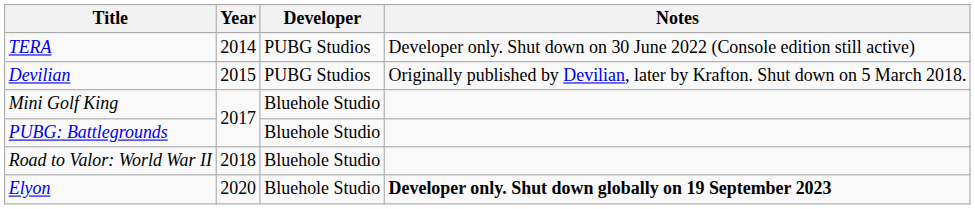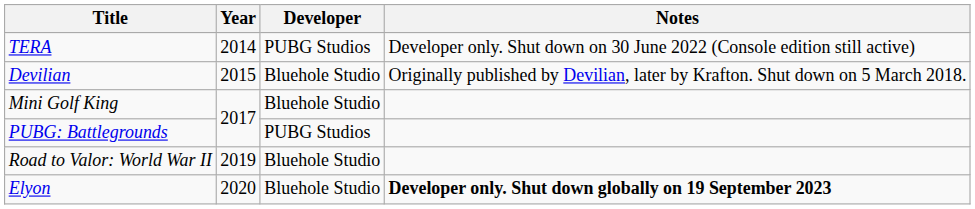 <table class="wikitable">
 <tr>
 <th scope="col">Title</th>
 <th scope="col">Year</th>
 <th scope="col">Developer</th>
 <th scope="col">Notes</th>
 </tr>
 <tr>
 <td><em><a href='#'>TERA</a></em></td>
 <td>2014</td>
 <td>PUBG Studios</td>
 <td>Developer only. Shut down on 30 June 2022 (Console edition still active)</td>
 </tr>
 <tr>
 <td><em><a href='#'>Devilian</a></em></td>
 <td>2015</td>
-<td>PUBG Studios</td>
+<td>Bluehole Studio</td>
 <td>Originally published by <a href='#'>Devilian</a>, later by Krafton. Shut down on 5 March 2018.</td>
 </tr>
 <tr>
 <td><em>Mini Golf King</em></td>
 <td rowspan="2">2017</td>
 <td>Bluehole Studio</td>
 <td></td>
 </tr>
 <tr>
 <td><em><a href='#'>PUBG: Battlegrounds</a></em></td>
-<td>Bluehole Studio</td>
+<td>PUBG Studios</td>
 <td></td>
 </tr>
 <tr>
 <td><em>Road to Valor: World War II</em></td>
-<td>2018</td>
+<td>2019</td>
 <td>Bluehole Studio</td>
 <td></td>
 </tr>
 <tr>
 <td><em><a href='#'>Elyon</a></em></td>
 <td>2020</td>
 <td>Bluehole Studio</td>
 <td><strong>Developer only. Shut down globally on 19 September 2023</strong></td>
 </tr>
 </table>
